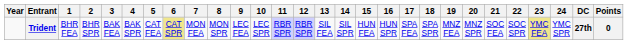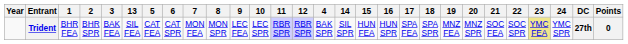 <table class="wikitable" style="text-align:center; font-size:85%">
 <tr>
 <th>Year</th>
 <th>Entrant</th>
 <th>1</th>
 <th>2</th>
 <th>3</th>
-<th>4</th>
+<th>13</th>
 <th>5</th>
 <th>6</th>
 <th>7</th>
 <th>8</th>
 <th>9</th>
 <th>10</th>
 <th>11</th>
 <th>12</th>
-<th>13</th>
+<th>4</th>
 <th>14</th>
 <th>15</th>
 <th>16</th>
 <th>17</th>
 <th>18</th>
 <th>19</th>
 <th>20</th>
 <th>21</th>
 <th>22</th>
 <th>23</th>
 <th>24</th>
 <th>DC</th>
 <th>Points</th>
 </tr>
 <tr>
 <td></td>
 <th><a href='#'>Trident</a></th>
 <td><a href='#'>BHR<br>FEA</a></td>
 <td><a href='#'>BHR<br>SPR</a></td>
 <td><a href='#'>BAK<br>FEA</a></td>
-<td><a href='#'>BAK<br>SPR</a></td>
+<td><a href='#'>SIL<br>FEA</a></td>
 <td><a href='#'>CAT<br>FEA</a></td>
-<td style="background: khaki;"><a href='#'>CAT<br>SPR</a></td>
+<td><a href='#'>CAT<br>SPR</a></td>
 <td><a href='#'>MON<br>FEA</a></td>
 <td><a href='#'>MON<br>SPR</a></td>
 <td><a href='#'>LEC<br>FEA</a></td>
 <td><a href='#'>LEC<br>SPR</a></td>
 <td style="background:#CFCFFF;"><a href='#'>RBR<br>SPR</a><br></td>
 <td style="background:#CFCFFF;"><a href='#'>RBR<br>SPR</a><br></td>
-<td><a href='#'>SIL<br>FEA</a></td>
+<td><a href='#'>BAK<br>SPR</a></td>
 <td><a href='#'>SIL<br>SPR</a></td>
 <td><a href='#'>HUN<br>FEA</a></td>
 <td><a href='#'>HUN<br>SPR</a></td>
 <td><a href='#'>SPA<br>FEA</a></td>
 <td><a href='#'>SPA<br>SPR</a></td>
 <td><a href='#'>MNZ<br>FEA</a></td>
 <td><a href='#'>MNZ<br>SPR</a></td>
 <td><a href='#'>SOC<br>FEA</a></td>
 <td><a href='#'>SOC<br>SPR</a></td>
 <td style="background: khaki;"><a href='#'>YMC<br>FEA</a></td>
 <td><a href='#'>YMC<br>SPR</a></td>
 <th>27th</th>
 <th>0</th>
 </tr>
 </table>
